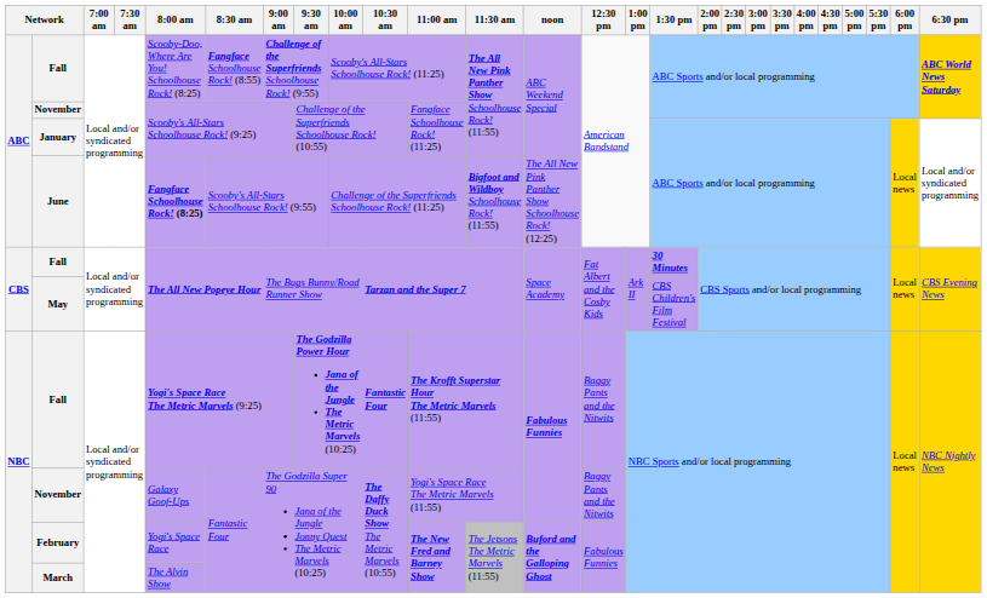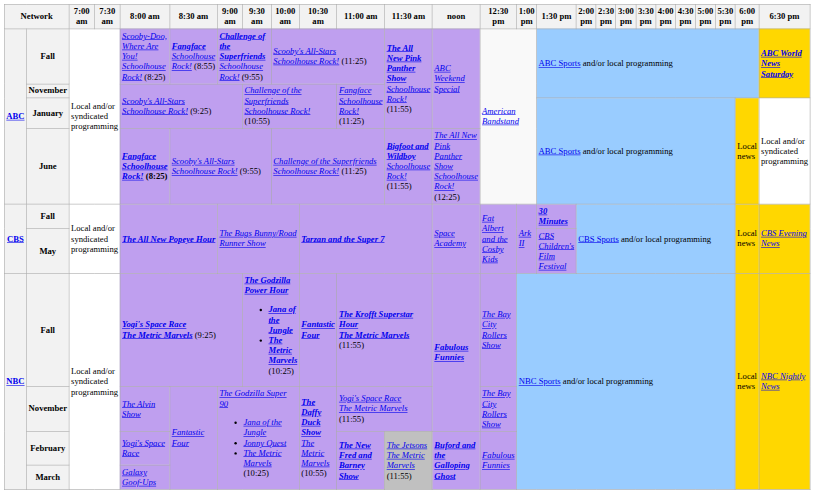 <table class=wikitable style="font-size:90%">
 <tr>
 <th width="1.5%" bgcolor="#C0C0C0" colspan="2">Network</th>
 <th width="4%" bgcolor="#C0C0C0">7:00 am</th>
 <th width="4%" bgcolor="#C0C0C0">7:30 am</th>
 <th width="4%" bgcolor="#C0C0C0">8:00 am</th>
 <th width="4%" bgcolor="#C0C0C0">8:30 am</th>
 <th width="4%" bgcolor="#C0C0C0">9:00 am</th>
 <th width="4%" bgcolor="#C0C0C0">9:30 am</th>
 <th width="4%" bgcolor="#C0C0C0">10:00 am</th>
 <th width="4%" bgcolor="#C0C0C0">10:30 am</th>
 <th width="4%" bgcolor="#C0C0C0">11:00 am</th>
 <th width="4%" bgcolor="#C0C0C0">11:30 am</th>
 <th width="4%" bgcolor="#C0C0C0">noon</th>
 <th width="4%" bgcolor="#C0C0C0">12:30 pm</th>
 <th width="4%" bgcolor="#C0C0C0">1:00 pm</th>
 <th width="4%" bgcolor="#C0C0C0">1:30 pm</th>
 <th width="4%" bgcolor="#C0C0C0">2:00 pm</th>
 <th width="4%" bgcolor="#C0C0C0">2:30 pm</th>
 <th width="4%" bgcolor="#C0C0C0">3:00 pm</th>
 <th width="4%" bgcolor="#C0C0C0">3:30 pm</th>
 <th width="4%" bgcolor="#C0C0C0">4:00 pm</th>
 <th width="4%" bgcolor="#C0C0C0">4:30 pm</th>
 <th width="4%" bgcolor="#C0C0C0">5:00 pm</th>
 <th width="4%" bgcolor="#C0C0C0">5:30 pm</th>
 <th width="4%" bgcolor="#C0C0C0">6:00 pm</th>
 <th width="4%" bgcolor="#C0C0C0">6:30 pm</th>
 </tr>
 <tr>
 <th bgcolor="#C0C0C0" rowspan="4"><a href='#'>ABC</a></th>
 <th>Fall</th>
 <td bgcolor="white" colspan="2" rowspan="4">Local and/or<br>syndicated<br>programming</td>
 <td bgcolor="bf9fef" rowspan="1"><em><a href='#'>Scooby-Doo, Where Are You!</a></em><br><em><a href='#'>Schoolhouse Rock!</a></em> (8:25)</td>
 <td bgcolor="bf9fef" rowspan="1"><strong><em><a href='#'>Fangface</a></em></strong><br><em><a href='#'>Schoolhouse Rock!</a></em> (8:55)</td>
 <td bgcolor="bf9fef" colspan="2"rowspan="1"><strong><em><a href='#'>Challenge of the Superfriends</a></em></strong><br><em><a href='#'>Schoolhouse Rock!</a></em> (9:55)</td>
 <td bgcolor="bf9fef" colspan="3"rowspan="1"><em><a href='#'>Scooby's All-Stars</a></em><br><em><a href='#'>Schoolhouse Rock!</a></em> (11:25)</td>
 <td bgcolor="bf9fef" rowspan="3"><strong><em><a href='#'>The All New Pink Panther Show</a></em></strong><br><em><a href='#'>Schoolhouse Rock!</a></em> (11:55)</td>
 <td bgcolor="bf9fef" rowspan="3"><em><a href='#'>ABC Weekend Special</a></em></td>
 <td colspan="2"rowspan="4"><em><a href='#'>American Bandstand</a></em></td>
 <td bgcolor="99ccff" colspan="10"rowspan="2"><a href='#'>ABC Sports</a> and/or local programming</td>
 <td bgcolor="gold" rowspan="2"><strong><em><a href='#'>ABC World News Saturday</a></em></strong></td>
 </tr>
 <tr>
 <th>November</th>
 <td bgcolor="bf9fef" colspan="3"rowspan="2"><em><a href='#'>Scooby's All-Stars</a></em><br><em><a href='#'>Schoolhouse Rock!</a></em> (9:25)</td>
 <td bgcolor="bf9fef" colspan="3"rowspan="2"><em><a href='#'>Challenge of the Superfriends</a></em><br><em><a href='#'>Schoolhouse Rock!</a></em> (10:55)</td>
 <td bgcolor="bf9fef" rowspan="2"><em><a href='#'>Fangface</a></em><br><em><a href='#'>Schoolhouse Rock!</a></em> (11:25)</td>
 </tr>
 <tr>
 <th>January</th>
 <td bgcolor="99ccff" colspan="9"rowspan="2"><a href='#'>ABC Sports</a> and/or local programming</td>
 <td bgcolor="gold" rowspan="2">Local news</td>
 <td bgcolor="white" rowspan="2">Local and/or<br>syndicated<br>programming</td>
 </tr>
 <tr>
 <th>June</th>
 <td bgcolor="bf9fef" rowspan="1"><strong><em><a href='#'>Fangface</a></em><br><em><a href='#'>Schoolhouse Rock!</a></em> (8:25)</strong></td>
 <td bgcolor="bf9fef" colspan="3"rowspan="1"><em><a href='#'>Scooby's All-Stars</a></em><br><em><a href='#'>Schoolhouse Rock!</a></em> (9:55)</td>
 <td bgcolor="bf9fef" colspan="3"rowspan="1"><em><a href='#'>Challenge of the Superfriends</a></em><br><em><a href='#'>Schoolhouse Rock!</a></em> (11:25)</td>
 <td bgcolor="bf9fef" rowspan="1"><strong><em><a href='#'>Bigfoot and Wildboy</a></em></strong><br><em><a href='#'>Schoolhouse Rock!</a></em>  (11:55)</td>
 <td bgcolor="bf9fef" rowspan="1"><em><a href='#'>The All New Pink Panther Show</a></em><br><em><a href='#'>Schoolhouse Rock!</a></em>  (12:25)</td>
 </tr>
 <tr>
 <th bgcolor="#C0C0C0" rowspan="2"><a href='#'>CBS</a></th>
 <th>Fall</th>
 <td bgcolor="white" colspan="2" rowspan="2">Local and/or<br>syndicated<br>programming</td>
 <td bgcolor="bf9fef" colspan="2" rowspan="2"><strong><em><a href='#'>The All New Popeye Hour</a></em></strong></td>
 <td bgcolor="bf9fef" colspan="3" rowspan="2"><em><a href='#'>The Bugs Bunny/Road Runner Show</a></em></td>
 <td bgcolor="bf9fef"rowspan="2"colspan="3"><strong><em><a href='#'>Tarzan and the Super 7</a></em></strong></td>
 <td bgcolor="bf9fef" rowspan="2"><em><a href='#'>Space Academy</a></em> </td>
 <td bgcolor="bf9fef" rowspan="2"><em><a href='#'>Fat Albert and the Cosby Kids</a></em> </td>
 <td bgcolor="bf9fef" rowspan="2"><em><a href='#'>Ark II</a></em> </td>
 <td bgcolor="bf9fef" rowspan="1"><strong><em><a href='#'>30 Minutes</a></em></strong></td>
 <td bgcolor="99ccff" colspan="8"rowspan="2"><a href='#'>CBS Sports</a> and/or local programming</td>
 <td bgcolor="gold" rowspan="2">Local news</td>
 <td bgcolor="gold" rowspan="2"><em><a href='#'>CBS Evening News</a></em></td>
 </tr>
 <tr>
 <th>May</th>
 <td bgcolor="bf9fef" rowspan="1"><em><a href='#'>CBS Children's Film Festival</a></em></td>
 </tr>
 <tr>
 <th bgcolor="#C0C0C0" rowspan="4"><a href='#'>NBC</a></th>
 <th>Fall</th>
 <td bgcolor="white" rowspan="4"colspan="2">Local and/or<br>syndicated<br>programming</td>
 <td bgcolor="bf9fef"rowspan="1"colspan="3"><strong><em><a href='#'>Yogi's Space Race</a></em></strong><br><strong><em><a href='#'>The Metric Marvels</a></em></strong> (9:25)</td>
 <td bgcolor="bf9fef"rowspan="1"colspan="2"><strong><em><a href='#'>The Godzilla Power Hour</a></em></strong><br><ul><li><strong><em><a href='#'>Jana of the Jungle</a></em></strong></li><li><strong><em><a href='#'>The Metric Marvels</a></em></strong> (10:25)</li></ul></td>
 <td bgcolor="bf9fef"rowspan="1"><strong><em><a href='#'>Fantastic Four</a></em></strong></td>
 <td bgcolor="bf9fef"rowspan="1"colspan="2"><strong><em><a href='#'>The Krofft Superstar Hour</a></em></strong><br><strong><em><a href='#'>The Metric Marvels</a></em></strong> (11:55)</td>
 <td bgcolor="bf9fef"rowspan="2"><strong><em><a href='#'>Fabulous Funnies</a></em></strong></td>
-<td bgcolor="bf9fef"rowspan="1"><em><a href='#'>Baggy Pants and the Nitwits</a></em> </td>
+<td bgcolor="bf9fef"rowspan="1"><em><a href='#'>The Bay City Rollers Show</a></em></td>
 <td bgcolor="99ccff"rowspan="4"colspan="10"><a href='#'>NBC Sports</a> and/or local programming</td>
 <td bgcolor="gold"rowspan="4">Local news</td>
 <td bgcolor="gold"rowspan="4"><em><a href='#'>NBC Nightly News</a></em></td>
 </tr>
 <tr>
 <th>November</th>
-<td bgcolor="bf9fef"rowspan="1"><em><a href='#'>Galaxy Goof-Ups</a></em></td>
+<td bgcolor="bf9fef"rowspan="1"><em><a href='#'>The Alvin Show</a></em></td>
 <td bgcolor="bf9fef"rowspan="3"><em><a href='#'>Fantastic Four</a></em></td>
 <td bgcolor="bf9fef"rowspan="3"colspan="3"><em><a href='#'>The Godzilla Super 90</a></em><br><ul><li><em><a href='#'>Jana of the Jungle</a></em></li><li><em><a href='#'>Jonny Quest</a></em> </li><li><em><a href='#'>The Metric Marvels</a></em> (10:25)</li></ul></td>
 <td bgcolor="bf9fef"rowspan="3"><strong><em><a href='#'>The Daffy Duck Show</a></em></strong><br><em><a href='#'>The Metric Marvels</a></em> (10:55)</td>
 <td bgcolor="bf9fef"rowspan="1"colspan="2"><em><a href='#'>Yogi's Space Race</a></em><br><em><a href='#'>The Metric Marvels</a></em> (11:55)</td>
-<td bgcolor="bf9fef"rowspan="1"><em><a href='#'>Baggy Pants and the Nitwits</a></em> </td>
+<td bgcolor="bf9fef"rowspan="1"><em><a href='#'>The Bay City Rollers Show</a></em></td>
 </tr>
 <tr>
 <th>February</th>
 <td bgcolor="bf9fef"rowspan="1"><em><a href='#'>Yogi's Space Race</a></em></td>
 <td bgcolor="bf9fef"rowspan="2"><strong><em><a href='#'>The New Fred and Barney Show</a></em></strong></td>
 <td bgcolor="C0C0C0"rowspan="2"><em><a href='#'>The Jetsons</a></em> <br><em><a href='#'>The Metric Marvels</a></em> (11:55)</td>
 <td bgcolor="bf9fef"rowspan="2"><strong><em><a href='#'>Buford and the Galloping Ghost</a></em></strong></td>
 <td bgcolor="bf9fef"rowspan="2"><em><a href='#'>Fabulous Funnies</a></em></td>
 </tr>
 <tr>
 <th>March</th>
-<td bgcolor="bf9fef"rowspan="1"><em><a href='#'>The Alvin Show</a></em></td>
+<td bgcolor="bf9fef"rowspan="1"><em><a href='#'>Galaxy Goof-Ups</a></em></td>
 </tr>
 </table>
